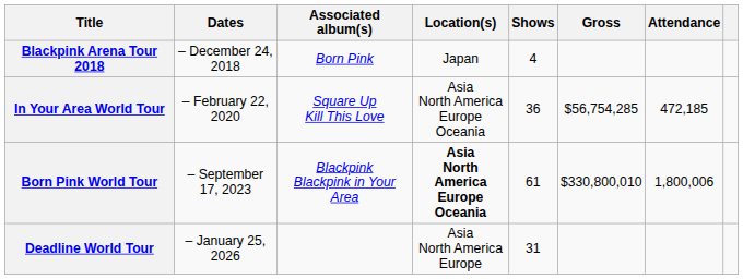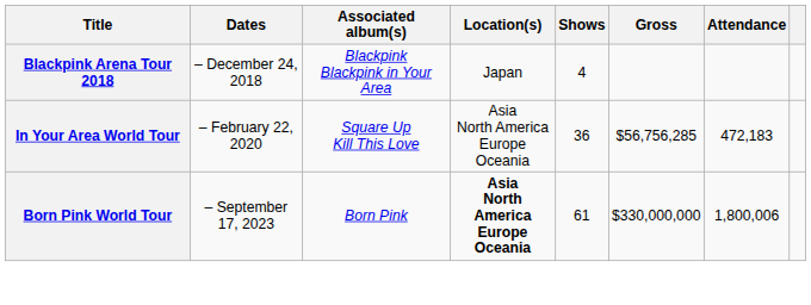 <table class="wikitable sortable plainrowheaders" style="text-align:center;" width=100%>
 <tr>
 <th scope="col">Title</th>
 <th scope="col" width=14%>Dates</th>
 <th scope="col">Associated album(s)</th>
 <th scope="col">Location(s)</th>
 <th scope="col">Shows</th>
 <th scope="col">Gross</th>
 <th scope="col">Attendance</th>
 <th scope="col" width=2% class="unsortable"></th>
 </tr>
 <tr>
 <th scope="row"><a href='#'>Blackpink Arena Tour 2018</a></th>
 <td> – December 24, 2018</td>
-<td><em><a href='#'>Born Pink</a></em></td>
+<td><em><a href='#'>Blackpink</a></em><br><em><a href='#'>Blackpink in Your Area</a></em></td>
 <td>Japan</td>
 <td>4</td>
 <td></td>
 <td></td>
 <td></td>
 </tr>
 <tr>
 <th scope="row"><a href='#'>In Your Area World Tour</a></th>
 <td> – February 22, 2020</td>
 <td><em><a href='#'>Square Up</a></em><br><em><a href='#'>Kill This Love</a></em></td>
 <td> Asia<br>North America<br>Europe<br>Oceania</td>
 <td>36</td>
-<td>$56,754,285</td>
-<td>472,185</td>
+<td>$56,756,285</td>
+<td>472,183</td>
 <td></td>
 </tr>
 <tr>
 <th scope="row"><a href='#'>Born Pink World Tour</a></th>
 <td> – September 17, 2023</td>
-<td><em><a href='#'>Blackpink</a></em><br><em><a href='#'>Blackpink in Your Area</a></em></td>
+<td><em><a href='#'>Born Pink</a></em></td>
 <td><strong> Asia<br>North America<br>Europe<br>Oceania</strong></td>
 <td>61</td>
-<td>$330,800,010</td>
+<td>$330,000,000</td>
 <td>1,800,006</td>
 <td></td>
 </tr>
-<tr>
-<th scope="row"><a href='#'>Deadline World Tour</a></th>
-<td> – January 25, 2026</td>
-<td></td>
-<td> Asia<br>North America<br>Europe</td>
-<td>31</td>
-<td></td>
-<td></td>
-<td></td>
-</tr>
 </table>
